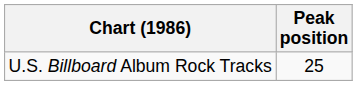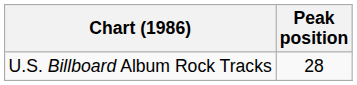 <table class="wikitable">
 <tr>
 <th>Chart (1986)</th>
 <th>Peak<br>position</th>
 </tr>
 <tr>
 <td>U.S. <em>Billboard</em> Album Rock Tracks</td>
-<td align="center">25</td>
+<td align="center">28</td>
 </tr>
 </table>
